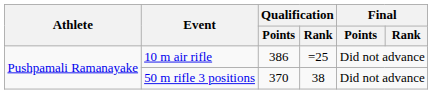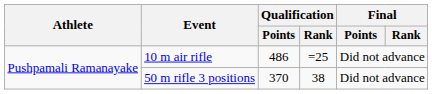 <table class="wikitable" style="font-size:90%">
 <tr>
 <th rowspan="2">Athlete</th>
 <th rowspan="2">Event</th>
 <th colspan=2>Qualification</th>
 <th colspan=2>Final</th>
 </tr>
 <tr style="font-size:95%">
 <th>Points</th>
 <th>Rank</th>
 <th>Points</th>
 <th>Rank</th>
 </tr>
 <tr align=center>
 <td align=left rowspan=2><a href='#'>Pushpamali Ramanayake</a></td>
 <td align=left><a href='#'>10 m air rifle</a></td>
-<td>386</td>
+<td>486</td>
 <td>=25</td>
 <td colspan=2>Did not advance</td>
 </tr>
 <tr align=center>
 <td align=left><a href='#'>50 m rifle 3 positions</a></td>
 <td>370</td>
 <td>38</td>
 <td colspan=2>Did not advance</td>
 </tr>
 </table>
